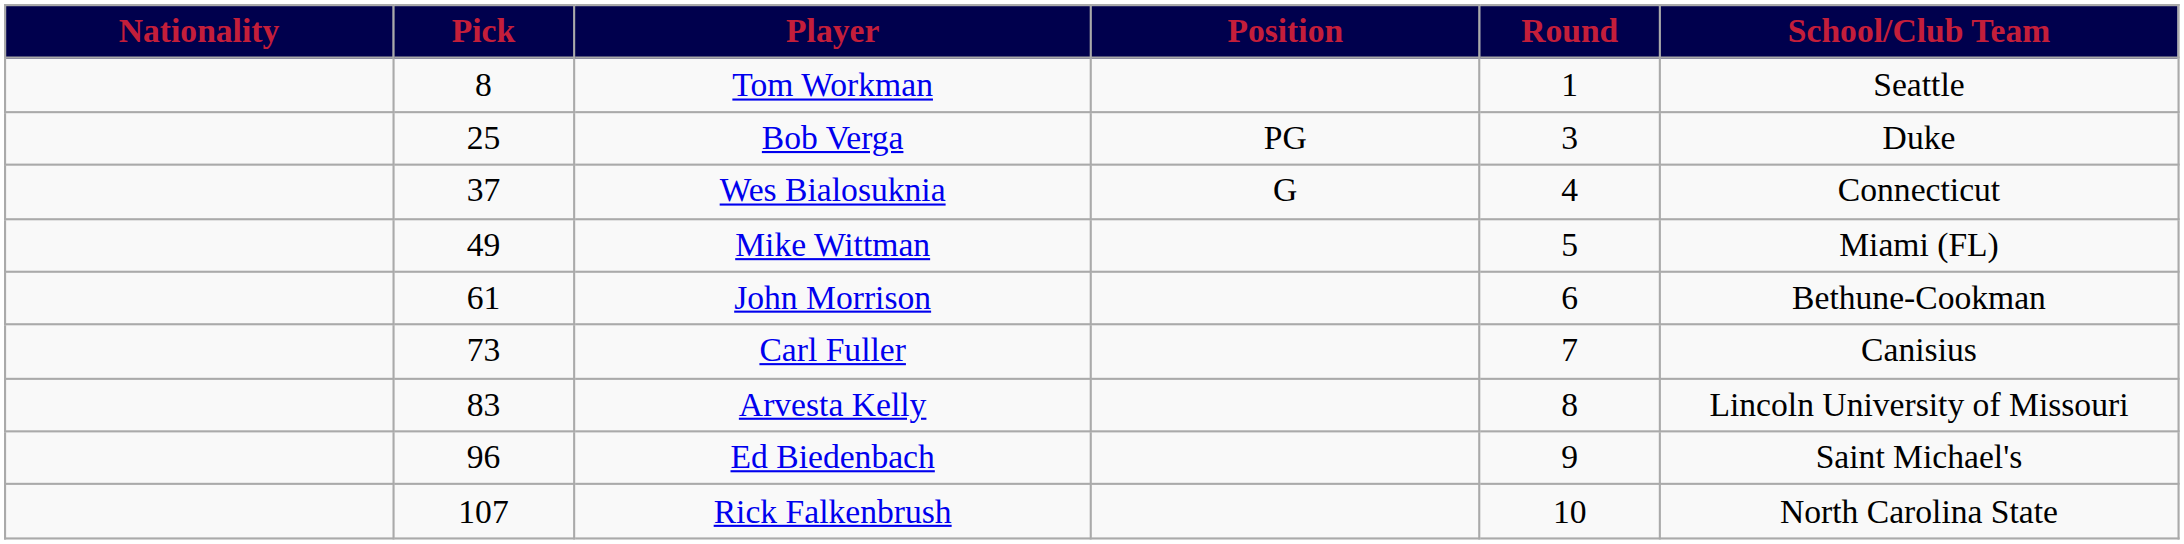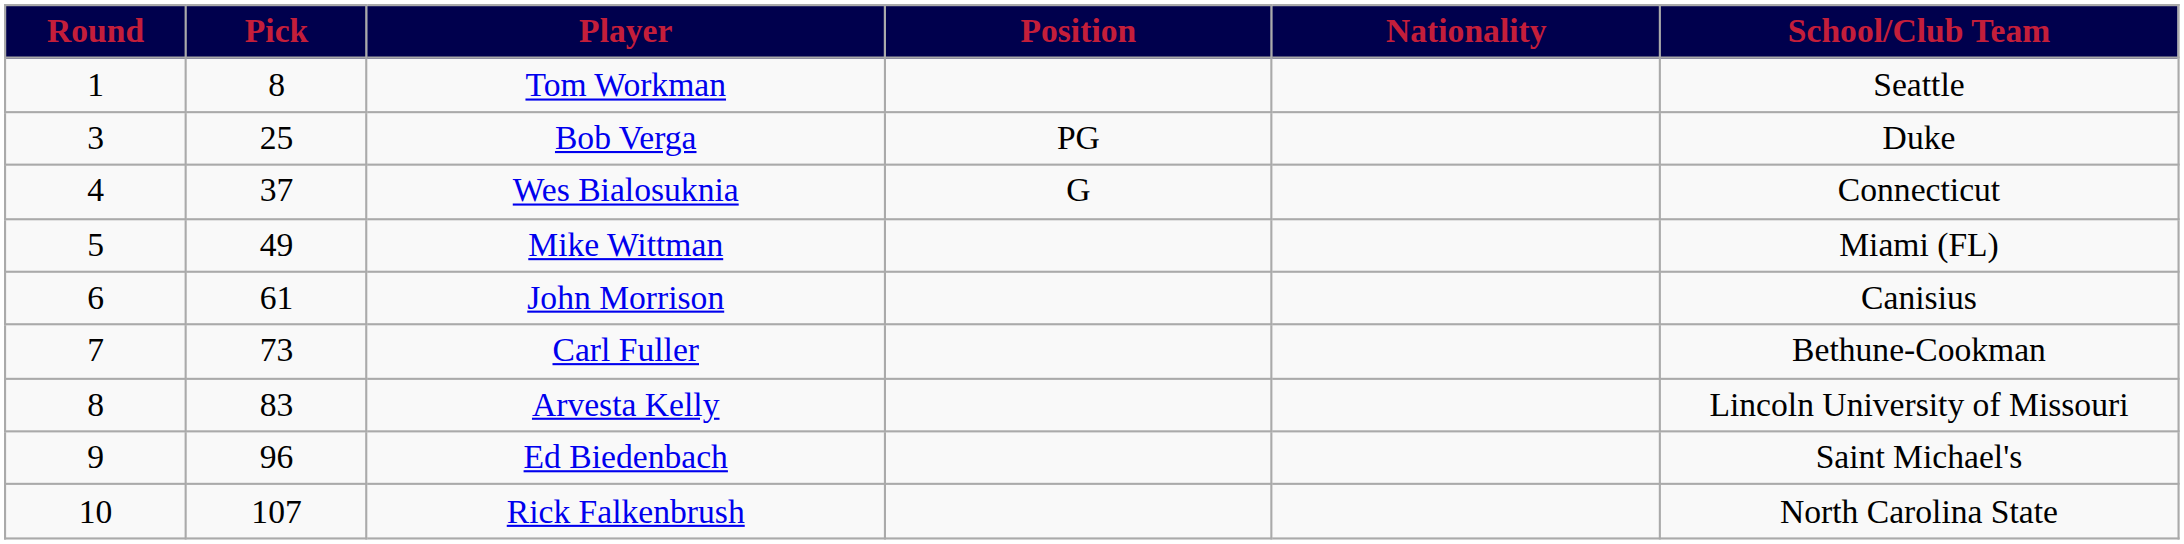 <table class="wikitable sortable sortable">
 <tr>
-<th style="background:#00004d; color:#C41E3A" width="15%">Nationality</th>
+<th style="background:#00004d; color:#C41E3A" width="7%">Round</th>
 <th style="background:#00004d; color:#C41E3A" width="7%">Pick</th>
 <th style="background:#00004d; color:#C41E3A" width="20%">Player</th>
 <th style="background:#00004d; color:#C41E3A" width="15%">Position</th>
-<th style="background:#00004d; color:#C41E3A" width="7%">Round</th>
+<th style="background:#00004d; color:#C41E3A" width="15%">Nationality</th>
 <th style="background:#00004d; color:#C41E3A" width="20%">School/Club Team</th>
 </tr>
 <tr style="text-align: center">
-<td></td>
+<td>1</td>
 <td>8</td>
 <td><a href='#'>Tom Workman</a></td>
 <td></td>
-<td>1</td>
+<td></td>
 <td>Seattle</td>
 </tr>
 <tr style="text-align: center">
-<td></td>
+<td>3</td>
 <td>25</td>
 <td><a href='#'>Bob Verga</a></td>
 <td>PG</td>
-<td>3</td>
+<td></td>
 <td>Duke</td>
 </tr>
 <tr style="text-align: center">
-<td></td>
+<td>4</td>
 <td>37</td>
 <td><a href='#'>Wes Bialosuknia</a></td>
 <td>G</td>
-<td>4</td>
+<td></td>
 <td>Connecticut</td>
 </tr>
 <tr style="text-align: center">
-<td></td>
+<td>5</td>
 <td>49</td>
 <td><a href='#'>Mike Wittman</a></td>
 <td></td>
-<td>5</td>
+<td></td>
 <td>Miami (FL)</td>
 </tr>
 <tr style="text-align: center">
-<td></td>
+<td>6</td>
 <td>61</td>
 <td><a href='#'>John Morrison</a></td>
 <td></td>
-<td>6</td>
+<td></td>
+<td>Canisius</td>
+</tr>
+<tr style="text-align: center">
+<td>7</td>
+<td>73</td>
+<td><a href='#'>Carl Fuller</a></td>
+<td></td>
+<td></td>
 <td>Bethune-Cookman</td>
 </tr>
 <tr style="text-align: center">
-<td></td>
-<td>73</td>
-<td><a href='#'>Carl Fuller</a></td>
-<td></td>
-<td>7</td>
-<td>Canisius</td>
-</tr>
-<tr style="text-align: center">
-<td></td>
+<td>8</td>
 <td>83</td>
 <td><a href='#'>Arvesta Kelly</a></td>
 <td></td>
-<td>8</td>
+<td></td>
 <td>Lincoln University of Missouri</td>
 </tr>
 <tr style="text-align: center">
-<td></td>
+<td>9</td>
 <td>96</td>
 <td><a href='#'>Ed Biedenbach</a></td>
 <td></td>
-<td>9</td>
+<td></td>
 <td>Saint Michael's</td>
 </tr>
 <tr style="text-align: center">
-<td></td>
+<td>10</td>
 <td>107</td>
 <td><a href='#'>Rick Falkenbrush</a></td>
 <td></td>
-<td>10</td>
+<td></td>
 <td>North Carolina State</td>
 </tr>
 </table>
